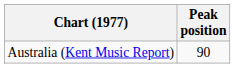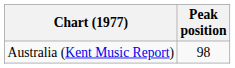 <table class="wikitable">
 <tr>
 <th>Chart (1977)</th>
 <th>Peak<br>position</th>
 </tr>
 <tr>
 <td>Australia (<a href='#'>Kent Music Report</a>)</td>
-<td align="center">90</td>
+<td align="center">98</td>
 </tr>
 </table>
